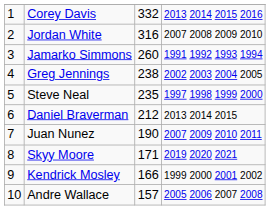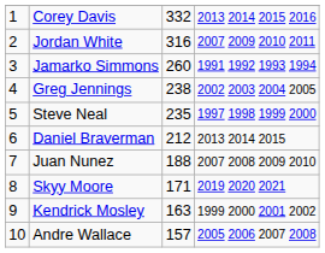 <table class="wikitable">
 <tr>
 </tr>
 <tr>
 <td>1</td>
 <td><a href='#'>Corey Davis</a></td>
 <td>332</td>
 <td style="font-size:80%;"><a href='#'>2013</a> <a href='#'>2014</a> <a href='#'>2015</a> <a href='#'>2016</a></td>
 </tr>
 <tr>
 <td>2</td>
 <td><a href='#'>Jordan White</a></td>
 <td>316</td>
-<td style="font-size:80%;">2007 2008 2009 2010</td>
+<td style="font-size:80%;"><a href='#'>2007</a> <a href='#'>2009</a> <a href='#'>2010</a> <a href='#'>2011</a></td>
 </tr>
 <tr>
 <td>3</td>
 <td><a href='#'>Jamarko Simmons</a></td>
 <td>260</td>
 <td style="font-size:80%;"><a href='#'>1991</a> <a href='#'>1992</a> <a href='#'>1993</a> <a href='#'>1994</a></td>
 </tr>
 <tr>
 <td>4</td>
 <td><a href='#'>Greg Jennings</a></td>
 <td>238</td>
 <td style="font-size:80%;"><a href='#'>2002</a> <a href='#'>2003</a> <a href='#'>2004</a> 2005</td>
 </tr>
 <tr>
 <td>5</td>
 <td>Steve Neal</td>
 <td>235</td>
 <td style="font-size:80%;"><a href='#'>1997</a> <a href='#'>1998</a> <a href='#'>1999</a> <a href='#'>2000</a></td>
 </tr>
 <tr>
 <td>6</td>
 <td><a href='#'>Daniel Braverman</a></td>
 <td>212</td>
 <td style="font-size:80%;">2013 2014 2015</td>
 </tr>
 <tr>
 <td>7</td>
 <td>Juan Nunez</td>
-<td>190</td>
-<td style="font-size:80%;"><a href='#'>2007</a> <a href='#'>2009</a> <a href='#'>2010</a> <a href='#'>2011</a></td>
+<td>188</td>
+<td style="font-size:80%;">2007 2008 2009 2010</td>
 </tr>
 <tr>
 <td>8</td>
 <td><a href='#'>Skyy Moore</a></td>
 <td>171</td>
 <td style="font-size:80%;"><a href='#'>2019</a> <a href='#'>2020</a> <a href='#'>2021</a></td>
 </tr>
 <tr>
 <td>9</td>
 <td><a href='#'>Kendrick Mosley</a></td>
-<td>166</td>
+<td>163</td>
 <td style="font-size:80%;">1999 2000 <a href='#'>2001</a> 2002</td>
 </tr>
 <tr>
 <td>10</td>
 <td>Andre Wallace</td>
 <td>157</td>
 <td style="font-size:80%;"><a href='#'>2005</a> <a href='#'>2006</a> 2007 <a href='#'>2008</a></td>
 </tr>
 </table>
